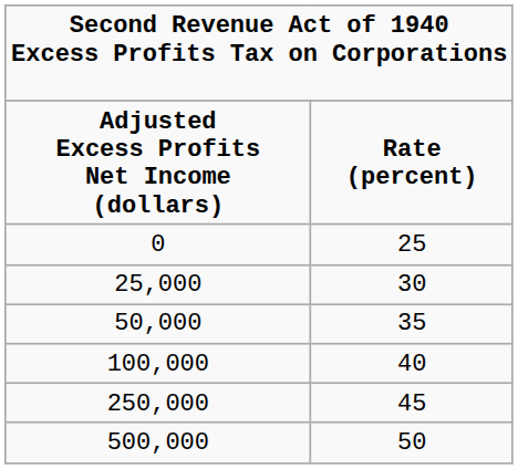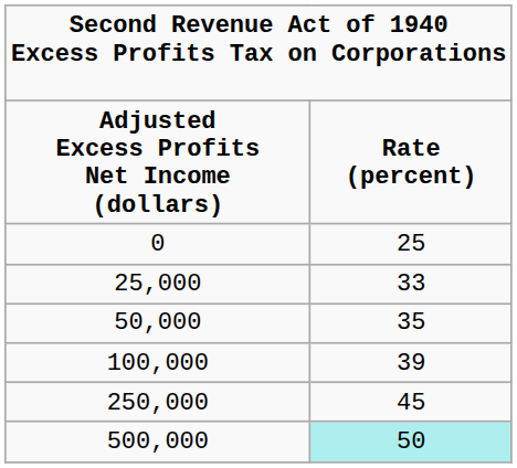 <table class="wikitable" style="text-align:center;">
 <tr>
 <td colspan="4"><strong>Second Revenue Act of 1940<br>Excess Profits Tax on Corporations</strong><br><br> </td>
 </tr>
 <tr>
 <td><strong>Adjusted<br>Excess Profits<br>Net Income<br>(dollars)</strong></td>
 <td><strong>Rate<br>(percent)</strong></td>
 </tr>
 <tr>
 <td>0</td>
 <td>25</td>
 </tr>
 <tr>
 <td>25,000</td>
-<td>30</td>
+<td>33</td>
 </tr>
 <tr>
 <td>50,000</td>
 <td>35</td>
 </tr>
 <tr>
 <td>100,000</td>
-<td>40</td>
+<td>39</td>
 </tr>
 <tr>
 <td>250,000</td>
 <td>45</td>
 </tr>
 <tr>
 <td>500,000</td>
-<td>50</td>
+<td style="background: paleturquoise;">50</td>
 </tr>
 </table>
